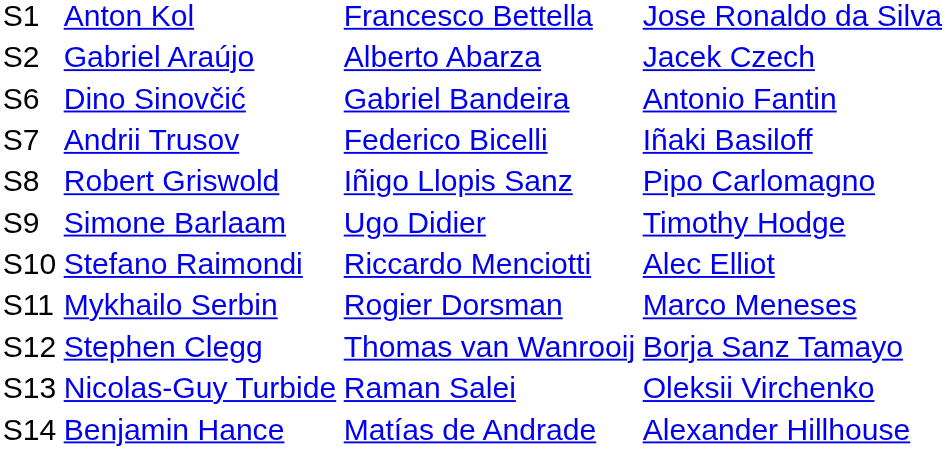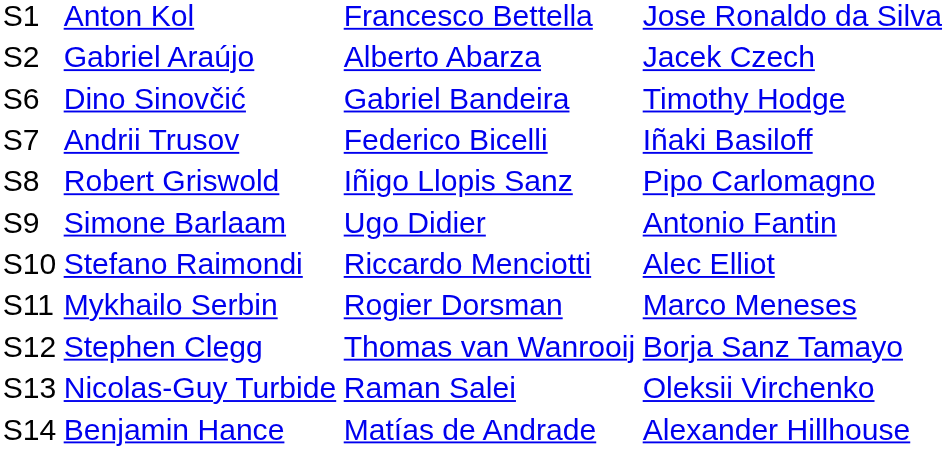 <table>
 <tr>
 <td>S1</td>
 <td><a href='#'>Anton Kol</a><br></td>
 <td><a href='#'>Francesco Bettella</a><br></td>
 <td><a href='#'>Jose Ronaldo da Silva</a><br></td>
 </tr>
 <tr>
 <td>S2</td>
 <td><a href='#'>Gabriel Araújo</a><br></td>
 <td><a href='#'>Alberto Abarza</a><br></td>
 <td><a href='#'>Jacek Czech</a><br></td>
 </tr>
 <tr>
 <td>S6</td>
 <td><a href='#'>Dino Sinovčić</a><br></td>
 <td><a href='#'>Gabriel Bandeira</a><br></td>
-<td><a href='#'>Antonio Fantin</a><br></td>
+<td><a href='#'>Timothy Hodge</a><br></td>
 </tr>
 <tr>
 <td>S7</td>
 <td><a href='#'>Andrii Trusov</a><br></td>
 <td><a href='#'>Federico Bicelli</a><br></td>
 <td><a href='#'>Iñaki Basiloff</a><br></td>
 </tr>
 <tr>
 <td>S8</td>
 <td><a href='#'>Robert Griswold</a><br></td>
 <td><a href='#'>Iñigo Llopis Sanz</a><br></td>
 <td><a href='#'>Pipo Carlomagno</a><br></td>
 </tr>
 <tr>
 <td>S9</td>
 <td><a href='#'>Simone Barlaam</a><br></td>
 <td><a href='#'>Ugo Didier</a><br></td>
-<td><a href='#'>Timothy Hodge</a><br></td>
+<td><a href='#'>Antonio Fantin</a><br></td>
 </tr>
 <tr>
 <td>S10</td>
 <td><a href='#'>Stefano Raimondi</a><br></td>
 <td><a href='#'>Riccardo Menciotti</a><br></td>
 <td><a href='#'>Alec Elliot</a><br></td>
 </tr>
 <tr>
 <td>S11</td>
 <td><a href='#'>Mykhailo Serbin</a><br></td>
 <td><a href='#'>Rogier Dorsman</a><br></td>
 <td><a href='#'>Marco Meneses</a><br></td>
 </tr>
 <tr>
 <td>S12</td>
 <td><a href='#'>Stephen Clegg</a><br></td>
 <td><a href='#'>Thomas van Wanrooij</a><br></td>
 <td><a href='#'>Borja Sanz Tamayo</a><br></td>
 </tr>
 <tr>
 <td>S13</td>
 <td><a href='#'>Nicolas-Guy Turbide</a><br></td>
 <td><a href='#'>Raman Salei</a><br></td>
 <td><a href='#'>Oleksii Virchenko</a><br></td>
 </tr>
 <tr>
 <td>S14</td>
 <td><a href='#'>Benjamin Hance</a><br></td>
 <td><a href='#'>Matías de Andrade</a><br></td>
 <td><a href='#'>Alexander Hillhouse</a><br></td>
 </tr>
 </table>
